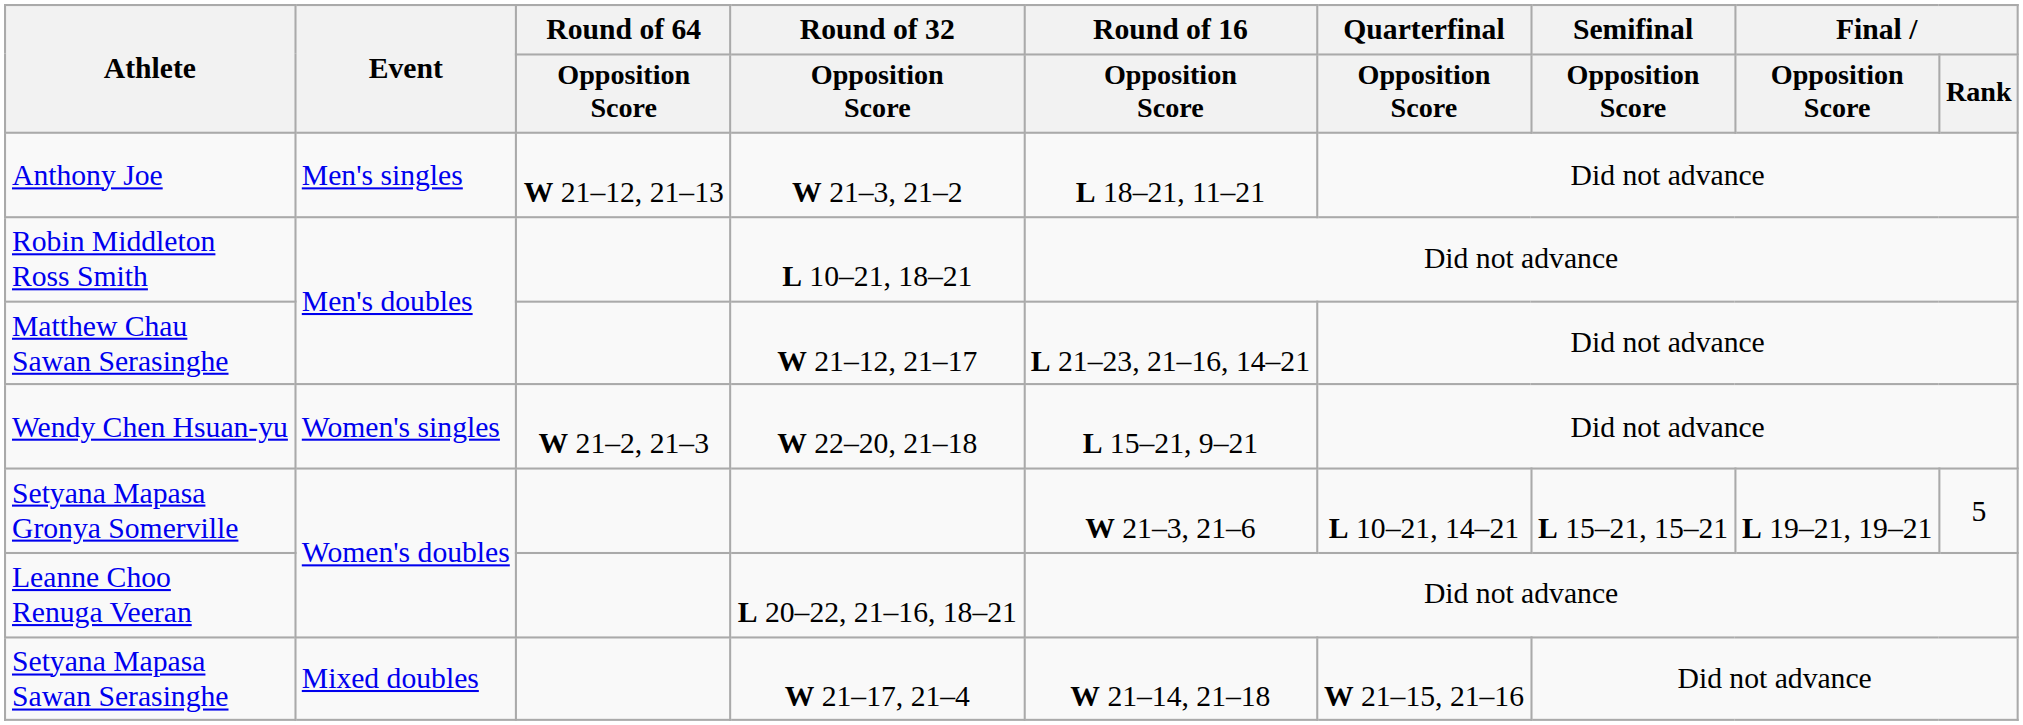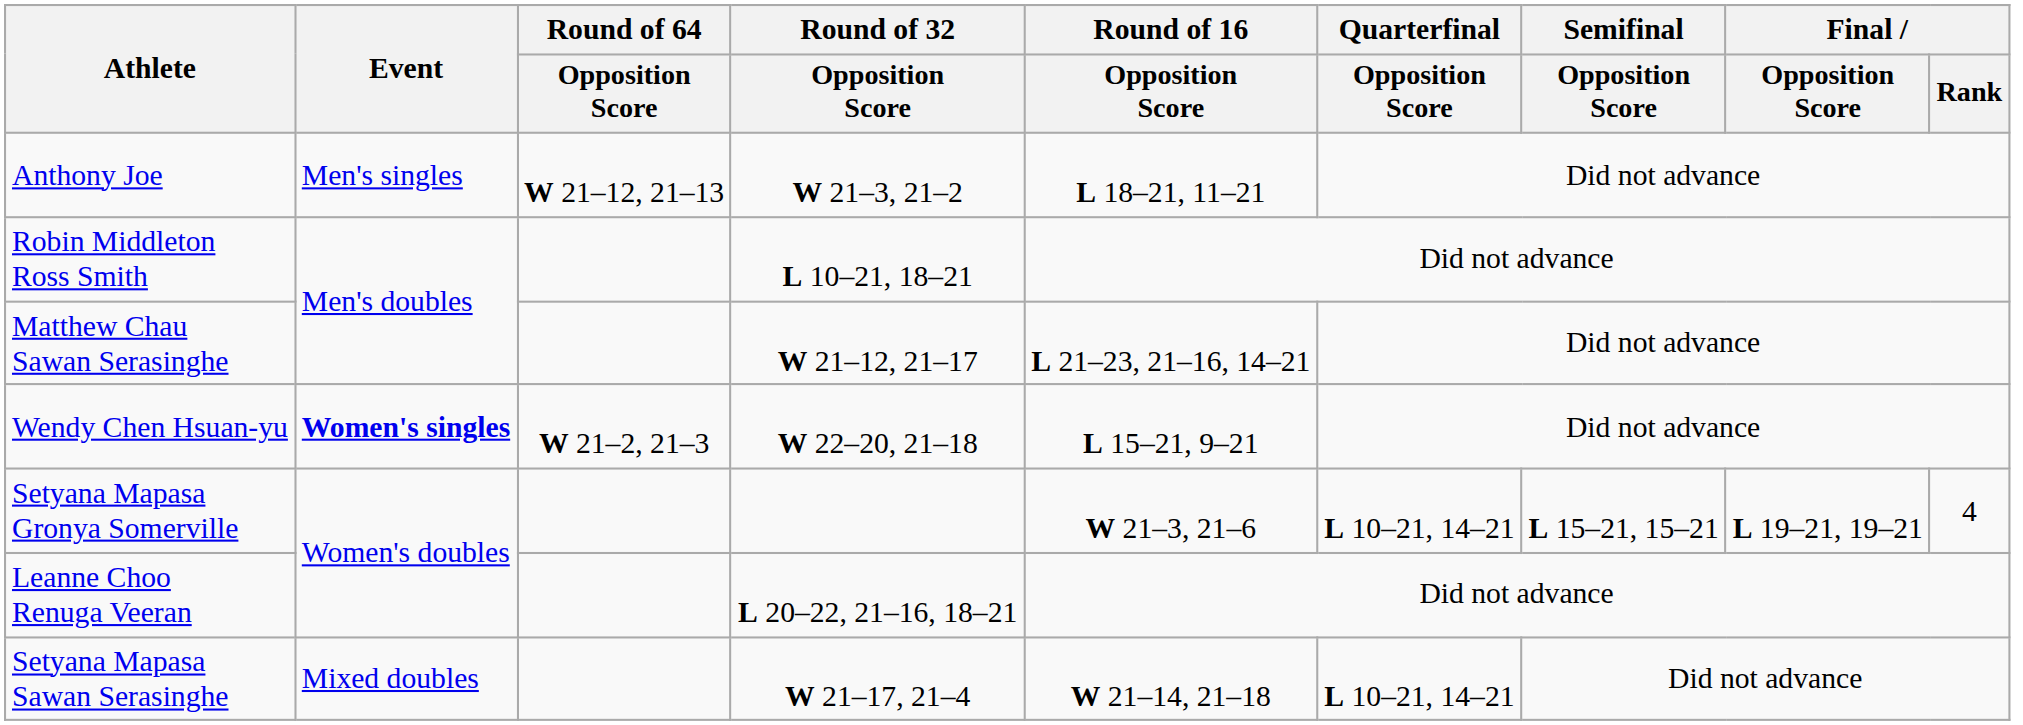 <table class=wikitable style=font-size:90%;text-align:center>
 <tr>
 <th rowspan=2>Athlete</th>
 <th rowspan=2>Event</th>
 <th>Round of 64</th>
 <th>Round of 32</th>
 <th>Round of 16</th>
 <th>Quarterfinal</th>
 <th>Semifinal</th>
 <th colspan=2>Final / </th>
 </tr>
 <tr style=font-size:95%>
 <th>Opposition<br>Score</th>
 <th>Opposition<br>Score</th>
 <th>Opposition<br>Score</th>
 <th>Opposition<br>Score</th>
 <th>Opposition<br>Score</th>
 <th>Opposition<br>Score</th>
 <th>Rank</th>
 </tr>
 <tr>
 <td align=left><a href='#'>Anthony Joe</a></td>
 <td align=left><a href='#'>Men's singles</a></td>
 <td><br><strong>W</strong> 21–12, 21–13</td>
 <td><br><strong>W</strong> 21–3, 21–2</td>
 <td><br><strong>L</strong> 18–21, 11–21</td>
 <td colspan=4>Did not advance</td>
 </tr>
 <tr>
 <td align=left><a href='#'>Robin Middleton</a><br><a href='#'>Ross Smith</a></td>
 <td align=left rowspan=2><a href='#'>Men's doubles</a></td>
 <td></td>
 <td><br> <strong>L</strong> 10–21, 18–21</td>
 <td colspan=5>Did not advance</td>
 </tr>
 <tr>
 <td align=left><a href='#'>Matthew Chau</a><br><a href='#'>Sawan Serasinghe</a></td>
 <td></td>
 <td><br><strong>W</strong> 21–12, 21–17</td>
 <td><br><strong>L</strong> 21–23, 21–16, 14–21</td>
 <td colspan=4>Did not advance</td>
 </tr>
 <tr>
 <td align=left><a href='#'>Wendy Chen Hsuan-yu</a></td>
-<td align=left><a href='#'>Women's singles</a></td>
+<td align=left><strong><a href='#'>Women's singles</a></strong></td>
 <td><br><strong>W</strong> 21–2, 21–3</td>
 <td><br><strong>W</strong> 22–20, 21–18</td>
 <td><br><strong>L</strong> 15–21, 9–21</td>
 <td colspan=4>Did not advance</td>
 </tr>
 <tr>
 <td align=left><a href='#'>Setyana Mapasa</a> <br><a href='#'>Gronya Somerville</a></td>
 <td align=left rowspan=2><a href='#'>Women's doubles</a></td>
 <td></td>
 <td></td>
 <td><br><strong>W</strong> 21–3, 21–6</td>
 <td><br><strong>L</strong> 10–21, 14–21</td>
 <td><br><strong>L</strong> 15–21, 15–21</td>
 <td><br><strong>L</strong> 19–21, 19–21</td>
-<td>5</td>
+<td>4</td>
 </tr>
 <tr>
 <td align=left><a href='#'>Leanne Choo</a><br><a href='#'>Renuga Veeran</a></td>
 <td></td>
 <td><br><strong>L</strong> 20–22, 21–16, 18–21</td>
 <td colspan=5>Did not advance</td>
 </tr>
 <tr>
 <td align=left><a href='#'>Setyana Mapasa</a><br><a href='#'>Sawan Serasinghe</a></td>
 <td align=left rowspan=><a href='#'>Mixed doubles</a></td>
 <td></td>
 <td><br><strong>W</strong> 21–17, 21–4</td>
 <td><br><strong>W</strong> 21–14, 21–18</td>
-<td><br><strong>W</strong> 21–15, 21–16</td>
+<td><br><strong>L</strong> 10–21, 14–21</td>
 <td colspan=3>Did not advance</td>
 </tr>
 </table>
